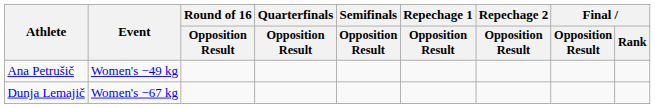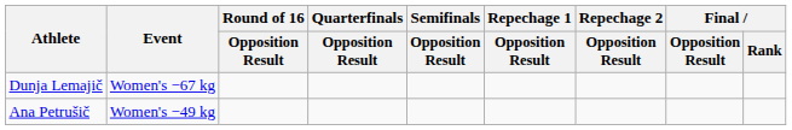 <table class="wikitable" style="font-size:90%">
 <tr>
 <th rowspan="2">Athlete</th>
 <th rowspan="2">Event</th>
 <th>Round of 16</th>
 <th>Quarterfinals</th>
 <th>Semifinals</th>
 <th>Repechage 1</th>
 <th>Repechage 2</th>
 <th colspan=2>Final / </th>
 </tr>
 <tr style="font-size:95%">
 <th>Opposition<br>Result</th>
 <th>Opposition<br>Result</th>
 <th>Opposition<br>Result</th>
 <th>Opposition<br>Result</th>
 <th>Opposition<br>Result</th>
 <th>Opposition<br>Result</th>
 <th>Rank</th>
 </tr>
 <tr align=center>
+<td align=left><a href='#'>Dunja Lemajič</a></td>
+<td align=left><a href='#'>Women's −67 kg</a></td>
+<td></td>
+<td></td>
+<td></td>
+<td></td>
+<td></td>
+<td></td>
+<td></td>
+</tr>
+<tr align=center>
 <td align=left><a href='#'>Ana Petrušič</a></td>
 <td align=left><a href='#'>Women's −49 kg</a></td>
 <td></td>
 <td></td>
 <td></td>
 <td></td>
 <td></td>
 <td></td>
 <td></td>
 </tr>
-<tr align=center>
-<td align=left><a href='#'>Dunja Lemajič</a></td>
-<td align=left><a href='#'>Women's −67 kg</a></td>
-<td></td>
-<td></td>
-<td></td>
-<td></td>
-<td></td>
-<td></td>
-<td></td>
-</tr>
 </table>
